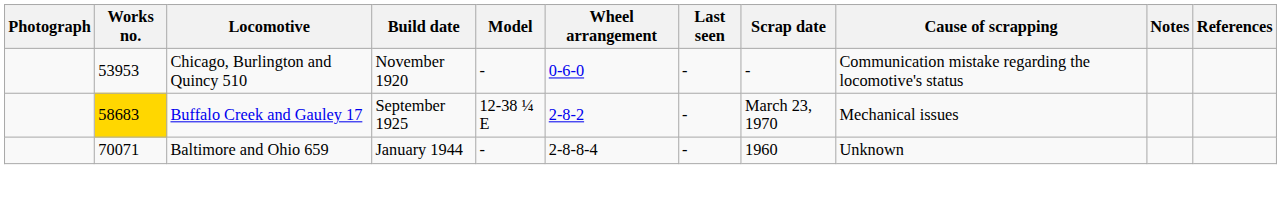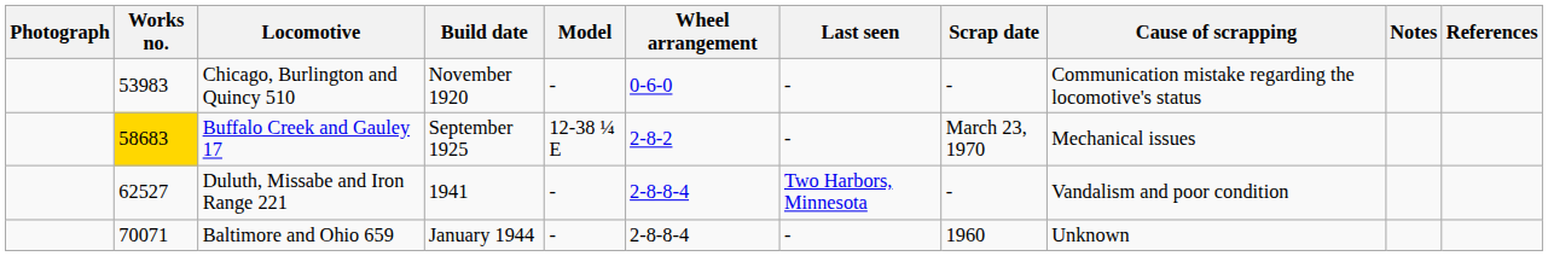 <table class="wikitable">
 <tr>
 <th>Photograph</th>
 <th>Works no.</th>
 <th>Locomotive</th>
 <th>Build date</th>
 <th>Model</th>
 <th>Wheel arrangement</th>
 <th>Last seen</th>
 <th>Scrap date</th>
 <th>Cause of scrapping</th>
 <th>Notes</th>
 <th>References</th>
 </tr>
 <tr>
 <td></td>
-<td>53953</td>
+<td>53983</td>
 <td>Chicago, Burlington and Quincy 510</td>
 <td>November 1920</td>
 <td>-</td>
 <td><a href='#'>0-6-0</a></td>
 <td>-</td>
 <td>-</td>
 <td>Communication mistake regarding the locomotive's status</td>
 <td></td>
 <td></td>
 </tr>
 <tr>
 <td></td>
 <td style="background: gold;">58683</td>
 <td><a href='#'>Buffalo Creek and Gauley 17</a></td>
 <td>September 1925</td>
 <td>12-38 ¼ E</td>
 <td><a href='#'>2-8-2</a></td>
 <td>-</td>
 <td>March 23, 1970</td>
 <td>Mechanical issues</td>
 <td></td>
 <td></td>
 </tr>
 <tr>
 <td></td>
+<td>62527</td>
+<td>Duluth, Missabe and Iron Range 221</td>
+<td>1941</td>
+<td>-</td>
+<td><a href='#'>2-8-8-4</a></td>
+<td><a href='#'>Two Harbors, Minnesota</a></td>
+<td>-</td>
+<td>Vandalism and poor condition</td>
+<td></td>
+<td></td>
+</tr>
+<tr>
+<td></td>
 <td>70071</td>
 <td>Baltimore and Ohio 659</td>
 <td>January 1944</td>
 <td>-</td>
 <td>2-8-8-4</td>
 <td>-</td>
 <td>1960</td>
 <td>Unknown</td>
 <td></td>
 <td></td>
 </tr>
 </table>
